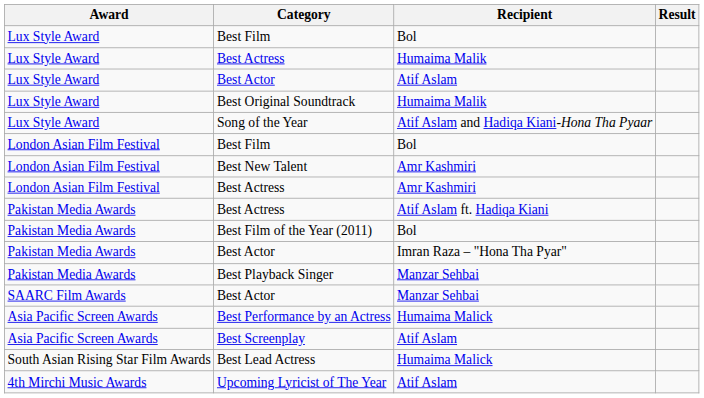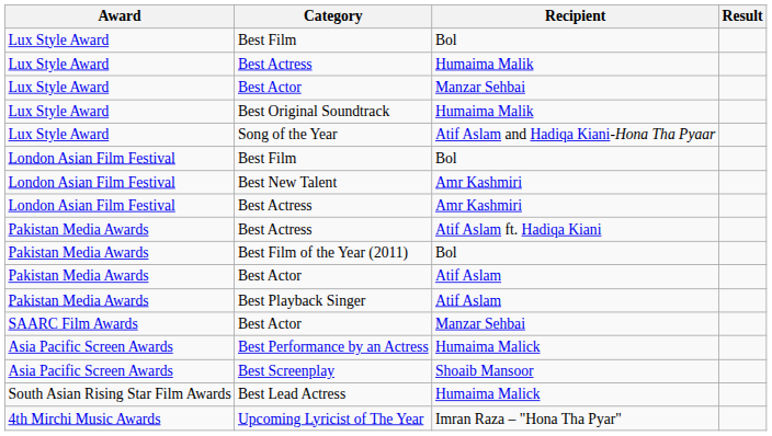 <table class="wikitable">
 <tr>
 <th>Award</th>
 <th>Category</th>
 <th>Recipient</th>
 <th>Result</th>
 </tr>
 <tr>
 <td><a href='#'>Lux Style Award</a></td>
 <td>Best Film</td>
 <td>Bol</td>
 <td></td>
 </tr>
 <tr>
 <td><a href='#'>Lux Style Award</a></td>
 <td><a href='#'>Best Actress</a></td>
 <td><a href='#'>Humaima Malik</a></td>
 <td></td>
 </tr>
 <tr>
 <td><a href='#'>Lux Style Award</a></td>
 <td><a href='#'>Best Actor</a></td>
-<td><a href='#'>Atif Aslam</a></td>
+<td><a href='#'>Manzar Sehbai</a></td>
 <td></td>
 </tr>
 <tr>
 <td><a href='#'>Lux Style Award</a></td>
 <td>Best Original Soundtrack</td>
 <td><a href='#'>Humaima Malik</a></td>
 <td></td>
 </tr>
 <tr>
 <td><a href='#'>Lux Style Award</a></td>
 <td>Song of the Year</td>
 <td><a href='#'>Atif Aslam</a> and <a href='#'>Hadiqa Kiani</a>-<em>Hona Tha Pyaar</em></td>
 <td></td>
 </tr>
 <tr>
 <td><a href='#'>London Asian Film Festival</a></td>
 <td>Best Film</td>
 <td>Bol</td>
 <td></td>
 </tr>
 <tr>
 <td><a href='#'>London Asian Film Festival</a></td>
 <td>Best New Talent</td>
 <td><a href='#'>Amr Kashmiri</a></td>
 <td></td>
 </tr>
 <tr>
 <td><a href='#'>London Asian Film Festival</a></td>
 <td>Best Actress</td>
 <td><a href='#'>Amr Kashmiri</a></td>
 <td></td>
 </tr>
 <tr>
 <td><a href='#'>Pakistan Media Awards</a></td>
 <td>Best Actress</td>
 <td><a href='#'>Atif Aslam</a> ft. <a href='#'>Hadiqa Kiani</a></td>
 <td></td>
 </tr>
 <tr>
 <td><a href='#'>Pakistan Media Awards</a></td>
 <td>Best Film of the Year (2011)</td>
 <td>Bol</td>
 <td></td>
 </tr>
 <tr>
 <td><a href='#'>Pakistan Media Awards</a></td>
 <td>Best Actor</td>
-<td>Imran Raza – "Hona Tha Pyar"</td>
+<td><a href='#'>Atif Aslam</a></td>
 <td></td>
 </tr>
 <tr>
 <td><a href='#'>Pakistan Media Awards</a></td>
 <td>Best Playback Singer</td>
-<td><a href='#'>Manzar Sehbai</a></td>
+<td><a href='#'>Atif Aslam</a></td>
 <td></td>
 </tr>
 <tr>
 <td><a href='#'>SAARC Film Awards</a></td>
 <td>Best Actor</td>
 <td><a href='#'>Manzar Sehbai</a></td>
 <td></td>
 </tr>
 <tr>
 <td><a href='#'>Asia Pacific Screen Awards</a></td>
 <td><a href='#'>Best Performance by an Actress</a></td>
 <td><a href='#'>Humaima Malick</a></td>
 <td></td>
 </tr>
 <tr>
 <td><a href='#'>Asia Pacific Screen Awards</a></td>
 <td><a href='#'>Best Screenplay</a></td>
-<td><a href='#'>Atif Aslam</a></td>
+<td><a href='#'>Shoaib Mansoor</a></td>
 <td></td>
 </tr>
 <tr>
 <td>South Asian Rising Star Film Awards</td>
 <td>Best Lead Actress</td>
 <td><a href='#'>Humaima Malick</a></td>
 <td></td>
 </tr>
 <tr>
 <td><a href='#'>4th Mirchi Music Awards</a></td>
 <td><a href='#'>Upcoming Lyricist of The Year</a></td>
-<td><a href='#'>Atif Aslam</a></td>
+<td>Imran Raza – "Hona Tha Pyar"</td>
 <td></td>
 </tr>
 </table>
